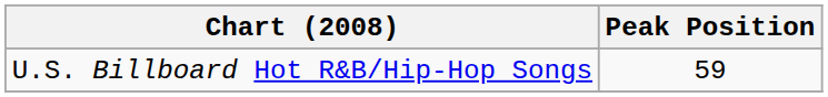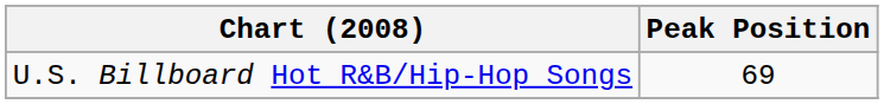 <table class="wikitable" border="1">
 <tr>
 <th align="left">Chart (2008)</th>
 <th align="left">Peak Position</th>
 </tr>
 <tr>
 <td align="left">U.S. <em>Billboard</em> <a href='#'>Hot R&B/Hip-Hop Songs</a></td>
-<td align="center">59</td>
+<td align="center">69</td>
 </tr>
 <tr>
 </tr>
 </table>
